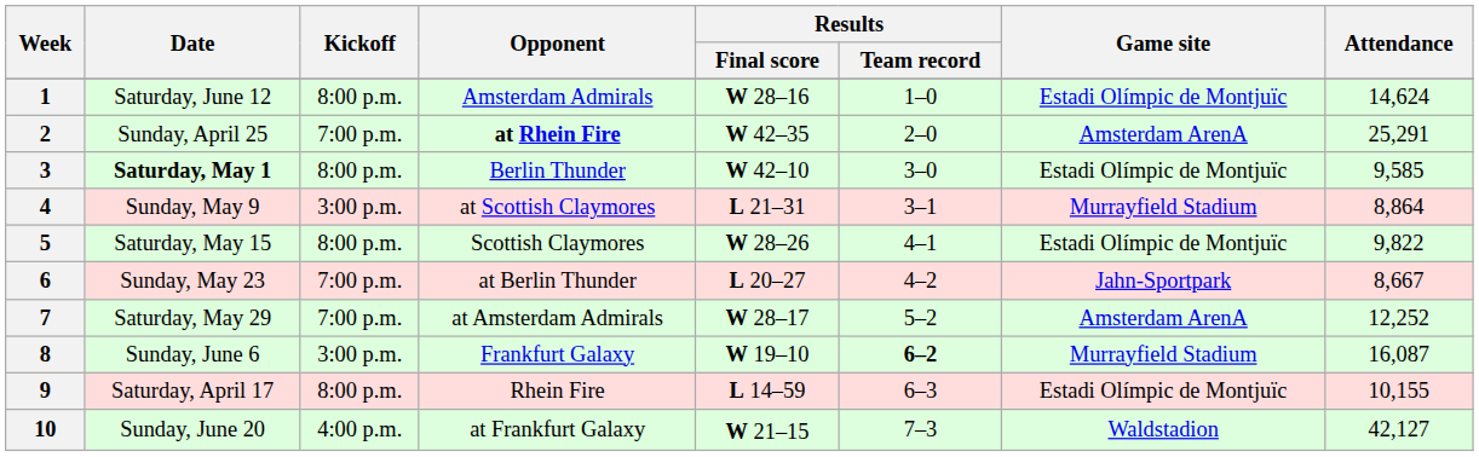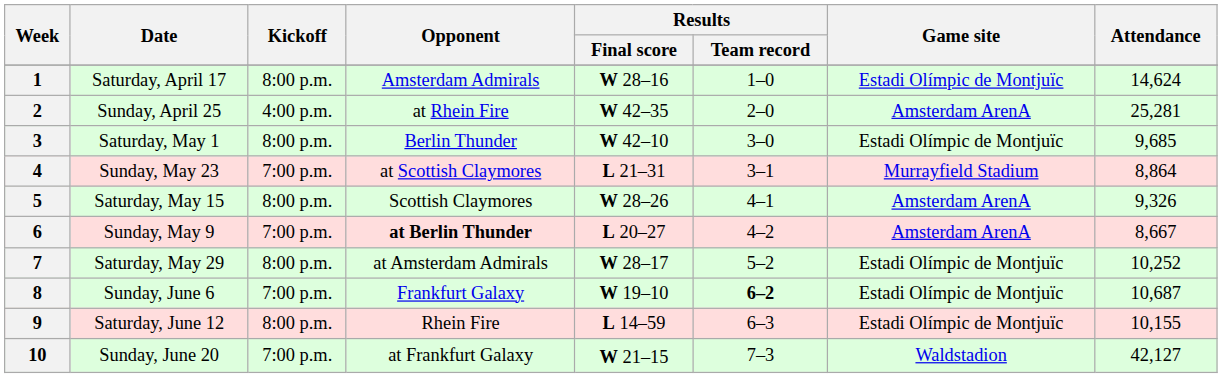 <table class="wikitable" style="font-size:95%; text-align:center; width:66em">
 <tr>
 <th rowspan="2">Week</th>
 <th rowspan="2">Date</th>
 <th rowspan="2">Kickoff </th>
 <th rowspan="2">Opponent</th>
 <th colspan="2">Results</th>
 <th rowspan="2">Game site</th>
 <th rowspan="2">Attendance</th>
 </tr>
 <tr>
 <th>Final score</th>
 <th>Team record</th>
 </tr>
 <tr>
 </tr>
 <tr bgcolor="#DDFFDD">
 <th>1</th>
-<td>Saturday, June 12</td>
+<td>Saturday, April 17</td>
 <td>8:00 p.m.</td>
 <td><a href='#'>Amsterdam Admirals</a></td>
 <td><strong>W</strong> 28–16</td>
 <td>1–0</td>
 <td><a href='#'>Estadi Olímpic de Montjuïc</a></td>
 <td>14,624</td>
 </tr>
 <tr bgcolor="#DDFFDD">
 <th>2</th>
 <td>Sunday, April 25</td>
-<td>7:00 p.m.</td>
-<td><strong>at <a href='#'>Rhein Fire</a></strong></td>
+<td>4:00 p.m.</td>
+<td>at <a href='#'>Rhein Fire</a></td>
 <td><strong>W</strong> 42–35</td>
 <td>2–0</td>
 <td><a href='#'>Amsterdam ArenA</a></td>
-<td>25,291</td>
+<td>25,281</td>
 </tr>
 <tr bgcolor="#DDFFDD">
 <th>3</th>
-<td><strong>Saturday, May 1</strong></td>
+<td>Saturday, May 1</td>
 <td>8:00 p.m.</td>
 <td><a href='#'>Berlin Thunder</a></td>
 <td><strong>W</strong> 42–10</td>
 <td>3–0</td>
 <td>Estadi Olímpic de Montjuïc</td>
-<td>9,585</td>
+<td>9,685</td>
 </tr>
 <tr bgcolor="#FFDDDD">
 <th>4</th>
-<td>Sunday, May 9</td>
-<td>3:00 p.m.</td>
+<td>Sunday, May 23</td>
+<td>7:00 p.m.</td>
 <td>at <a href='#'>Scottish Claymores</a></td>
 <td><strong>L</strong> 21–31</td>
 <td>3–1</td>
 <td><a href='#'>Murrayfield Stadium</a></td>
 <td>8,864</td>
 </tr>
 <tr bgcolor="#DDFFDD">
 <th>5</th>
 <td>Saturday, May 15</td>
 <td>8:00 p.m.</td>
 <td>Scottish Claymores</td>
 <td><strong>W</strong> 28–26</td>
 <td>4–1</td>
-<td>Estadi Olímpic de Montjuïc</td>
-<td>9,822</td>
+<td><a href='#'>Amsterdam ArenA</a></td>
+<td>9,326</td>
 </tr>
 <tr bgcolor="#FFDDDD">
 <th>6</th>
-<td>Sunday, May 23</td>
+<td>Sunday, May 9</td>
 <td>7:00 p.m.</td>
-<td>at Berlin Thunder</td>
+<td><strong>at Berlin Thunder</strong></td>
 <td><strong>L</strong> 20–27</td>
 <td>4–2</td>
-<td><a href='#'>Jahn-Sportpark</a></td>
+<td><a href='#'>Amsterdam ArenA</a></td>
 <td>8,667</td>
 </tr>
 <tr bgcolor="#DDFFDD">
 <th>7</th>
 <td>Saturday, May 29</td>
-<td>7:00 p.m.</td>
+<td>8:00 p.m.</td>
 <td>at Amsterdam Admirals</td>
 <td><strong>W</strong> 28–17</td>
 <td>5–2</td>
-<td><a href='#'>Amsterdam ArenA</a></td>
-<td>12,252</td>
+<td>Estadi Olímpic de Montjuïc</td>
+<td>10,252</td>
 </tr>
 <tr bgcolor="#DDFFDD">
 <th>8</th>
 <td>Sunday, June 6</td>
-<td>3:00 p.m.</td>
+<td>7:00 p.m.</td>
 <td><a href='#'>Frankfurt Galaxy</a></td>
 <td><strong>W</strong> 19–10</td>
 <td><strong>6–2</strong></td>
-<td><a href='#'>Murrayfield Stadium</a></td>
-<td>16,087</td>
+<td>Estadi Olímpic de Montjuïc</td>
+<td>10,687</td>
 </tr>
 <tr bgcolor="#FFDDDD">
 <th>9</th>
-<td>Saturday, April 17</td>
+<td>Saturday, June 12</td>
 <td>8:00 p.m.</td>
 <td>Rhein Fire</td>
 <td><strong>L</strong> 14–59</td>
 <td>6–3</td>
 <td>Estadi Olímpic de Montjuïc</td>
 <td>10,155</td>
 </tr>
 <tr bgcolor="#DDFFDD">
 <th>10</th>
 <td>Sunday, June 20</td>
-<td>4:00 p.m.</td>
+<td>7:00 p.m.</td>
 <td>at Frankfurt Galaxy</td>
 <td><strong>W</strong> 21–15 <sup></sup></td>
 <td>7–3</td>
 <td><a href='#'>Waldstadion</a></td>
 <td>42,127</td>
 </tr>
 </table>
